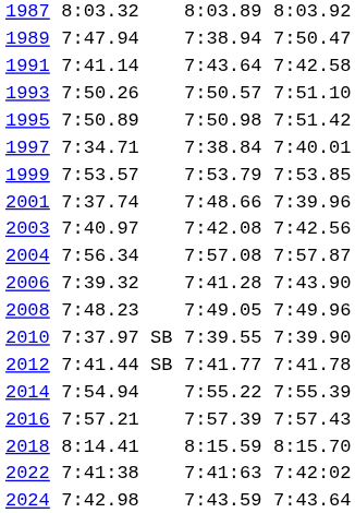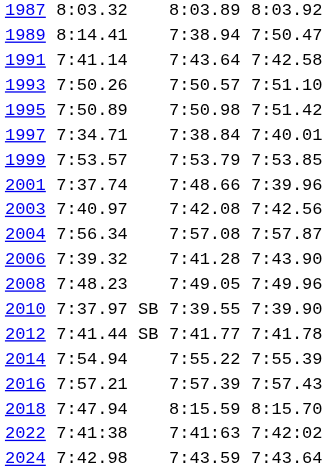 <table>
 <tr valign="top">
 <td><a href='#'>1987</a><br></td>
 <td></td>
 <td>8:03.32</td>
 <td></td>
 <td>8:03.89</td>
 <td></td>
 <td>8:03.92</td>
 </tr>
 <tr valign="top">
 <td><a href='#'>1989</a><br></td>
 <td></td>
-<td>7:47.94 </td>
+<td>8:14.41</td>
 <td></td>
 <td>7:38.94  </td>
 <td></td>
 <td>7:50.47</td>
 </tr>
 <tr valign="top">
 <td><a href='#'>1991</a><br></td>
 <td></td>
 <td>7:41.14 </td>
 <td></td>
 <td>7:43.64 </td>
 <td></td>
 <td>7:42.58</td>
 </tr>
 <tr valign="top">
 <td><a href='#'>1993</a><br></td>
 <td></td>
 <td>7:50.26</td>
 <td></td>
 <td>7:50.57</td>
 <td></td>
 <td>7:51.10</td>
 </tr>
 <tr valign="top">
 <td><a href='#'>1995</a><br></td>
 <td></td>
 <td>7:50.89</td>
 <td></td>
 <td>7:50.98</td>
 <td></td>
 <td>7:51.42</td>
 </tr>
 <tr valign="top">
 <td><a href='#'>1997</a><br></td>
 <td></td>
 <td>7:34.71 </td>
 <td></td>
 <td>7:38.84</td>
 <td></td>
 <td>7:40.01</td>
 </tr>
 <tr valign="top">
 <td><a href='#'>1999</a><br></td>
 <td></td>
 <td>7:53.57</td>
 <td></td>
 <td>7:53.79</td>
 <td></td>
 <td>7:53.85</td>
 </tr>
 <tr valign="top">
 <td><a href='#'>2001</a><br></td>
 <td></td>
 <td>7:37.74</td>
 <td></td>
 <td>7:48.66</td>
 <td></td>
 <td>7:39.96  </td>
 </tr>
 <tr valign="top">
 <td><a href='#'>2003</a><br></td>
 <td></td>
 <td>7:40.97</td>
 <td></td>
 <td>7:42.08</td>
 <td></td>
 <td>7:42.56</td>
 </tr>
 <tr valign="top">
 <td><a href='#'>2004</a><br></td>
 <td></td>
 <td>7:56.34</td>
 <td></td>
 <td>7:57.08</td>
 <td></td>
 <td>7:57.87</td>
 </tr>
 <tr valign="top">
 <td><a href='#'>2006</a><br></td>
 <td></td>
 <td>7:39.32</td>
 <td></td>
 <td>7:41.28</td>
 <td></td>
 <td>7:43.90 </td>
 </tr>
 <tr valign="top">
 <td><a href='#'>2008</a><br></td>
 <td></td>
 <td>7:48.23</td>
 <td></td>
 <td>7:49.05</td>
 <td></td>
 <td>7:49.96</td>
 </tr>
 <tr valign="top">
 <td><a href='#'>2010</a><br></td>
 <td></td>
 <td>7:37.97 SB</td>
 <td></td>
 <td>7:39.55</td>
 <td></td>
 <td>7:39.90</td>
 </tr>
 <tr valign="top">
 <td><a href='#'>2012</a><br></td>
 <td></td>
 <td>7:41.44 SB</td>
 <td></td>
 <td>7:41.77</td>
 <td></td>
 <td>7:41.78</td>
 </tr>
 <tr valign="top">
 <td><a href='#'>2014</a><br></td>
 <td></td>
 <td>7:54.94</td>
 <td></td>
 <td>7:55.22</td>
 <td></td>
 <td>7:55.39</td>
 </tr>
 <tr valign="top">
 <td><a href='#'>2016</a><br></td>
 <td></td>
 <td>7:57.21</td>
 <td></td>
 <td>7:57.39</td>
 <td></td>
 <td>7:57.43</td>
 </tr>
 <tr valign="top">
 <td><a href='#'>2018</a><br></td>
 <td></td>
-<td>8:14.41</td>
+<td>7:47.94 </td>
 <td></td>
 <td>8:15.59</td>
 <td></td>
 <td>8:15.70</td>
 </tr>
 <tr valign="top">
 <td><a href='#'>2022</a><br></td>
 <td></td>
 <td>7:41:38</td>
 <td></td>
 <td>7:41:63</td>
 <td></td>
 <td>7:42:02 </td>
 </tr>
 <tr valign="top">
 <td><a href='#'>2024</a><br></td>
 <td></td>
 <td>7:42.98</td>
 <td></td>
 <td>7:43.59</td>
 <td></td>
 <td>7:43.64</td>
 </tr>
 </table>
